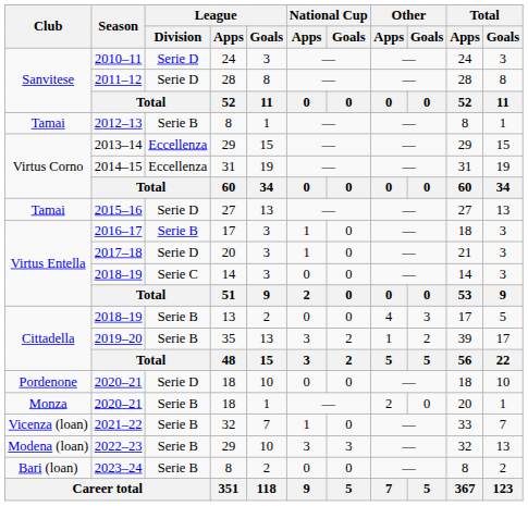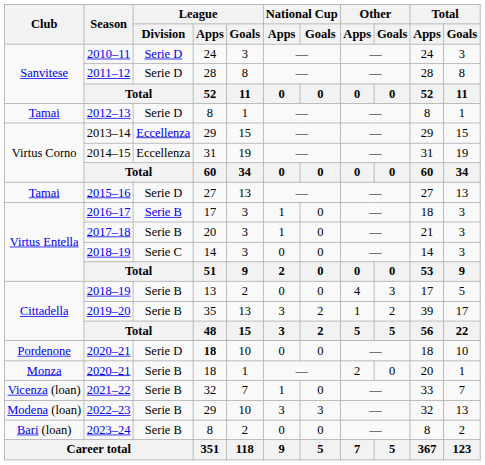 <table class="wikitable" style="text-align:center">
 <tr>
 <th rowspan="2">Club</th>
 <th rowspan="2">Season</th>
 <th colspan="3">League</th>
 <th colspan="2">National Cup</th>
 <th colspan="2">Other</th>
 <th colspan="2">Total</th>
 </tr>
 <tr>
 <th>Division</th>
 <th>Apps</th>
 <th>Goals</th>
 <th>Apps</th>
 <th>Goals</th>
 <th>Apps</th>
 <th>Goals</th>
 <th>Apps</th>
 <th>Goals</th>
 </tr>
 <tr>
 <td rowspan="3"><a href='#'>Sanvitese</a></td>
 <td><a href='#'>2010–11</a></td>
 <td><a href='#'>Serie D</a></td>
 <td>24</td>
 <td>3</td>
 <td colspan="2">—</td>
 <td colspan="2">—</td>
 <td>24</td>
 <td>3</td>
 </tr>
 <tr>
 <td><a href='#'>2011–12</a></td>
 <td>Serie D</td>
 <td>28</td>
 <td>8</td>
 <td colspan="2">—</td>
 <td colspan="2">—</td>
 <td>28</td>
 <td>8</td>
 </tr>
 <tr>
 <th colspan="2">Total</th>
 <th>52</th>
 <th>11</th>
 <th>0</th>
 <th>0</th>
 <th>0</th>
 <th>0</th>
 <th>52</th>
 <th>11</th>
 </tr>
 <tr>
 <td><a href='#'>Tamai</a></td>
 <td><a href='#'>2012–13</a></td>
-<td>Serie B</td>
+<td>Serie D</td>
 <td>8</td>
 <td>1</td>
 <td colspan="2">—</td>
 <td colspan="2">—</td>
 <td>8</td>
 <td>1</td>
 </tr>
 <tr>
 <td rowspan="3">Virtus Corno</td>
 <td>2013–14</td>
 <td><a href='#'>Eccellenza</a></td>
 <td>29</td>
 <td>15</td>
 <td colspan="2">—</td>
 <td colspan="2">—</td>
 <td>29</td>
 <td>15</td>
 </tr>
 <tr>
 <td>2014–15</td>
 <td>Eccellenza</td>
 <td>31</td>
 <td>19</td>
 <td colspan="2">—</td>
 <td colspan="2">—</td>
 <td>31</td>
 <td>19</td>
 </tr>
 <tr>
 <th colspan="2">Total</th>
 <th>60</th>
 <th>34</th>
 <th>0</th>
 <th>0</th>
 <th>0</th>
 <th>0</th>
 <th>60</th>
 <th>34</th>
 </tr>
 <tr>
 <td><a href='#'>Tamai</a></td>
 <td><a href='#'>2015–16</a></td>
 <td>Serie D</td>
 <td>27</td>
 <td>13</td>
 <td colspan="2">—</td>
 <td colspan="2">—</td>
 <td>27</td>
 <td>13</td>
 </tr>
 <tr>
 <td rowspan="4"><a href='#'>Virtus Entella</a></td>
 <td><a href='#'>2016–17</a></td>
 <td><a href='#'>Serie B</a></td>
 <td>17</td>
 <td>3</td>
 <td>1</td>
 <td>0</td>
 <td colspan="2">—</td>
 <td>18</td>
 <td>3</td>
 </tr>
 <tr>
 <td><a href='#'>2017–18</a></td>
-<td>Serie D</td>
+<td>Serie B</td>
 <td>20</td>
 <td>3</td>
 <td>1</td>
 <td>0</td>
 <td colspan="2">—</td>
 <td>21</td>
 <td>3</td>
 </tr>
 <tr>
 <td><a href='#'>2018–19</a></td>
 <td>Serie C</td>
 <td>14</td>
 <td>3</td>
 <td>0</td>
 <td>0</td>
 <td colspan="2">—</td>
 <td>14</td>
 <td>3</td>
 </tr>
 <tr>
 <th colspan="2">Total</th>
 <th>51</th>
 <th>9</th>
 <th>2</th>
 <th>0</th>
 <th>0</th>
 <th>0</th>
 <th>53</th>
 <th>9</th>
 </tr>
 <tr>
 <td rowspan="3"><a href='#'>Cittadella</a></td>
 <td><a href='#'>2018–19</a></td>
 <td>Serie B</td>
 <td>13</td>
 <td>2</td>
 <td>0</td>
 <td>0</td>
 <td>4</td>
 <td>3</td>
 <td>17</td>
 <td>5</td>
 </tr>
 <tr>
 <td><a href='#'>2019–20</a></td>
 <td>Serie B</td>
 <td>35</td>
 <td>13</td>
 <td>3</td>
 <td>2</td>
 <td>1</td>
 <td>2</td>
 <td>39</td>
 <td>17</td>
 </tr>
 <tr>
 <th colspan="2">Total</th>
 <th>48</th>
 <th>15</th>
 <th>3</th>
 <th>2</th>
 <th>5</th>
 <th>5</th>
 <th>56</th>
 <th>22</th>
 </tr>
 <tr>
 <td><a href='#'>Pordenone</a></td>
 <td><a href='#'>2020–21</a></td>
 <td>Serie D</td>
-<td>18</td>
+<td><strong>18</strong></td>
 <td>10</td>
 <td>0</td>
 <td>0</td>
 <td colspan="2">—</td>
 <td>18</td>
 <td>10</td>
 </tr>
 <tr>
 <td><a href='#'>Monza</a></td>
 <td><a href='#'>2020–21</a></td>
 <td>Serie B</td>
 <td>18</td>
 <td>1</td>
 <td colspan="2">—</td>
 <td>2</td>
 <td>0</td>
 <td>20</td>
 <td>1</td>
 </tr>
 <tr>
 <td><a href='#'>Vicenza</a> (loan)</td>
 <td><a href='#'>2021–22</a></td>
 <td>Serie B</td>
 <td>32</td>
 <td>7</td>
 <td>1</td>
 <td>0</td>
 <td colspan="2">—</td>
 <td>33</td>
 <td>7</td>
 </tr>
 <tr>
 <td><a href='#'>Modena</a> (loan)</td>
 <td><a href='#'>2022–23</a></td>
 <td>Serie B</td>
 <td>29</td>
 <td>10</td>
 <td>3</td>
 <td>3</td>
 <td colspan="2">—</td>
 <td>32</td>
 <td>13</td>
 </tr>
 <tr>
 <td><a href='#'>Bari</a> (loan)</td>
 <td><a href='#'>2023–24</a></td>
 <td>Serie B</td>
 <td>8</td>
 <td>2</td>
 <td>0</td>
 <td>0</td>
 <td colspan="2">—</td>
 <td>8</td>
 <td>2</td>
 </tr>
 <tr>
 <th colspan="3">Career total</th>
 <th>351</th>
 <th>118</th>
 <th>9</th>
 <th>5</th>
 <th>7</th>
 <th>5</th>
 <th>367</th>
 <th>123</th>
 </tr>
 </table>
